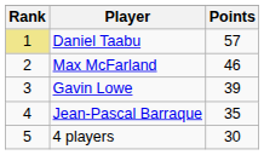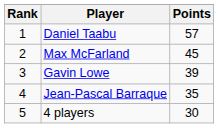 <table class="wikitable sortable">
 <tr>
 </tr>
 <tr>
 <th>Rank</th>
 <th>Player</th>
 <th>Points</th>
 </tr>
 <tr>
-<td align=center style="background: khaki;">1</td>
+<td align=center>1</td>
 <td> <a href='#'>Daniel Taabu</a></td>
 <td align=center>57</td>
 </tr>
 <tr>
 <td align=center>2</td>
 <td> <a href='#'>Max McFarland</a></td>
-<td align=center>46</td>
+<td align=center>45</td>
 </tr>
 <tr>
 <td align=center>3</td>
 <td> <a href='#'>Gavin Lowe</a></td>
 <td align=center>39</td>
 </tr>
 <tr>
 <td align=center>4</td>
 <td> <a href='#'>Jean-Pascal Barraque</a></td>
 <td align=center>35</td>
 </tr>
 <tr>
 <td align=center>5</td>
 <td>4 players</td>
 <td align=center>30</td>
 </tr>
 </table>
